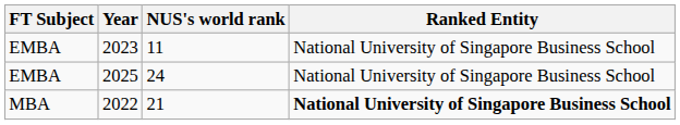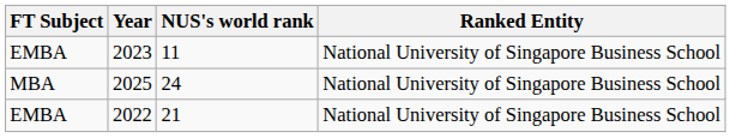 <table class="wikitable sortable mw-collapsible">
 <tr>
 <th>FT Subject</th>
 <th>Year</th>
 <th>NUS's world rank</th>
 <th>Ranked Entity</th>
 </tr>
 <tr>
 <td>EMBA</td>
 <td>2023</td>
 <td>11</td>
 <td>National University of Singapore Business School</td>
 </tr>
 <tr>
-<td>EMBA</td>
+<td>MBA</td>
 <td>2025</td>
 <td>24</td>
 <td>National University of Singapore Business School</td>
 </tr>
 <tr>
-<td>MBA</td>
+<td>EMBA</td>
 <td>2022</td>
 <td>21</td>
-<td><strong>National University of Singapore Business School</strong></td>
+<td>National University of Singapore Business School</td>
 </tr>
 </table>
